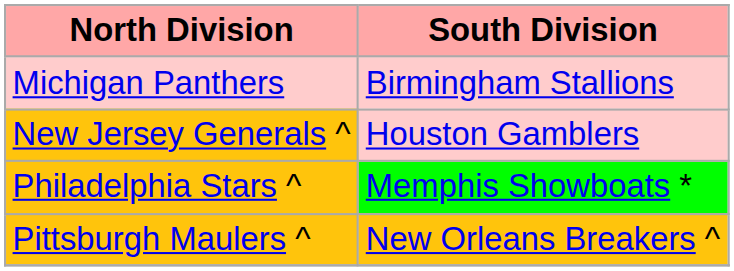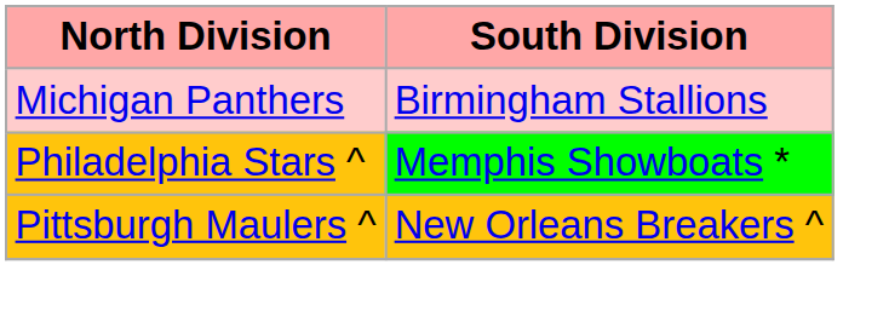 <table class="wikitable">
 <tr>
 <th style="background-color: #FFA7A7;"><strong>North Division</strong></th>
 <th style="background-color: #FFA7A7;"><strong>South Division</strong></th>
 </tr>
 <tr>
 <td style="background-color: #FFCCCC;"><a href='#'>Michigan Panthers</a></td>
 <td style="background-color: #FFCCCC;"><a href='#'>Birmingham Stallions</a></td>
-</tr>
-<tr>
-<td style="background-color: #FFC40C"><a href='#'>New Jersey Generals</a> ^</td>
-<td style="background-color: #FFCCCC;"><a href='#'>Houston Gamblers</a></td>
 </tr>
 <tr>
 <td style="background-color: #FFC40C"><a href='#'>Philadelphia Stars</a> ^</td>
 <td style="background-color: #00FF00"><a href='#'>Memphis Showboats</a> *</td>
 </tr>
 <tr>
 <td style="background-color: #FFC40C"><a href='#'>Pittsburgh Maulers</a> ^</td>
 <td style="background-color: #FFC40C"><a href='#'>New Orleans Breakers</a> ^</td>
 </tr>
 <tr>
 </tr>
 </table>
